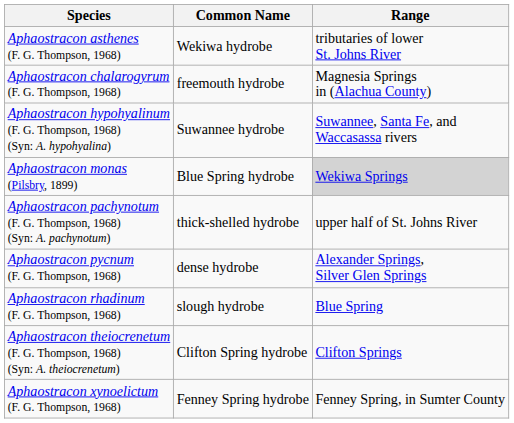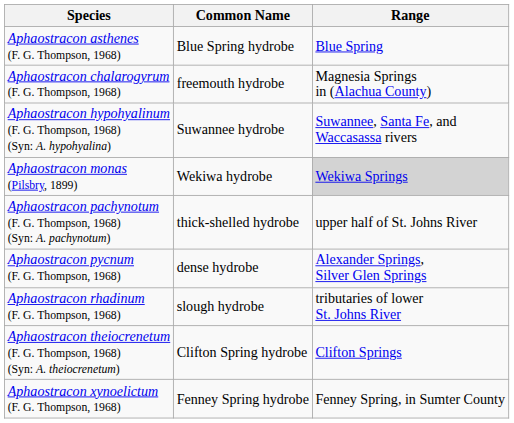 <table class=wikitable>
 <tr>
 <th>Species</th>
 <th>Common Name</th>
 <th>Range</th>
 </tr>
 <tr>
 <td><em><a href='#'>Aphaostracon asthenes</a></em><br><small>(F. G. Thompson, 1968)</small></td>
-<td>Wekiwa hydrobe</td>
-<td>tributaries of lower <br><a href='#'>St. Johns River</a></td>
+<td>Blue Spring hydrobe</td>
+<td><a href='#'>Blue Spring</a></td>
 </tr>
 <tr>
 <td><em><a href='#'>Aphaostracon chalarogyrum</a></em> <br><small>(F. G. Thompson, 1968)</small></td>
 <td>freemouth hydrobe</td>
 <td>Magnesia Springs <br>in (<a href='#'>Alachua County</a>)</td>
 </tr>
 <tr>
 <td><em><a href='#'>Aphaostracon hypohyalinum</a></em><br><small>(F. G. Thompson, 1968)</small> <br><small>(Syn: <em>A. hypohyalina</em>)</small></td>
 <td>Suwannee hydrobe</td>
 <td><a href='#'>Suwannee</a>, <a href='#'>Santa Fe</a>, and <br><a href='#'>Waccasassa</a> rivers</td>
 </tr>
 <tr>
 <td><em><a href='#'>Aphaostracon monas</a></em> <br><small>(<a href='#'>Pilsbry</a>, 1899)</small></td>
-<td>Blue Spring hydrobe</td>
+<td>Wekiwa hydrobe</td>
 <td style="background: lightgrey;"><a href='#'>Wekiwa Springs</a></td>
 </tr>
 <tr>
 <td><em><a href='#'>Aphaostracon pachynotum</a></em> <br><small>(F. G. Thompson, 1968)</small><br><small>(Syn: <em>A. pachynotum</em>)</small></td>
 <td>thick-shelled hydrobe</td>
 <td>upper half of St. Johns River</td>
 </tr>
 <tr>
 <td><em><a href='#'>Aphaostracon pycnum</a></em><br><small>(F. G. Thompson, 1968)</small><br></td>
 <td>dense hydrobe</td>
 <td><a href='#'>Alexander Springs</a>,<br><a href='#'>Silver Glen Springs</a></td>
 </tr>
 <tr>
 <td><em><a href='#'>Aphaostracon rhadinum</a></em> <br><small>(F. G. Thompson, 1968)</small></td>
 <td>slough hydrobe</td>
-<td><a href='#'>Blue Spring</a></td>
+<td>tributaries of lower <br><a href='#'>St. Johns River</a></td>
 </tr>
 <tr>
 <td><em><a href='#'>Aphaostracon theiocrenetum</a></em><br><small>(F. G. Thompson, 1968)</small><br><small>(Syn: <em>A. theiocrenetum</em>)</small></td>
 <td>Clifton Spring hydrobe</td>
 <td><a href='#'>Clifton Springs</a></td>
 </tr>
 <tr>
 <td><em><a href='#'>Aphaostracon xynoelictum</a></em> <br><small>(F. G. Thompson, 1968)</small></td>
 <td>Fenney Spring hydrobe</td>
 <td>Fenney Spring, in Sumter County</td>
 </tr>
 </table>
